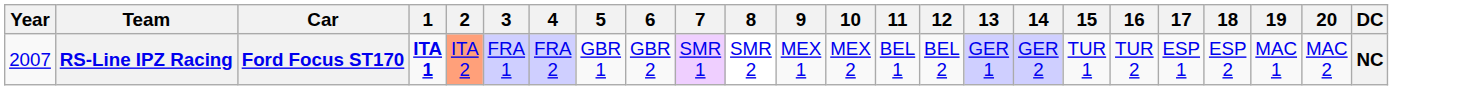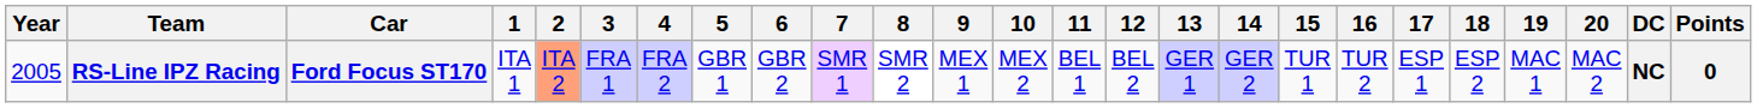 <table class="wikitable" style="text-align:center; font-size:85%">
 <tr>
 <th>Year</th>
 <th>Team</th>
 <th>Car</th>
 <th>1</th>
 <th>2</th>
 <th>3</th>
 <th>4</th>
 <th>5</th>
 <th>6</th>
 <th>7</th>
 <th>8</th>
 <th>9</th>
 <th>10</th>
 <th>11</th>
 <th>12</th>
 <th>13</th>
 <th>14</th>
 <th>15</th>
 <th>16</th>
 <th>17</th>
 <th>18</th>
 <th>19</th>
 <th>20</th>
 <th>DC</th>
+<th>Points</th>
 </tr>
 <tr>
-<td><a href='#'>2007</a></td>
+<td><a href='#'>2005</a></td>
 <th><a href='#'>RS-Line IPZ Racing</a></th>
 <th><a href='#'>Ford Focus ST170</a></th>
-<td><strong><a href='#'>ITA<br>1</a></strong></td>
+<td><a href='#'>ITA<br>1</a></td>
 <td style="background: lightsalmon;"><a href='#'>ITA<br>2</a></td>
 <td style="background:#cfcfff;"><a href='#'>FRA<br>1</a><br></td>
 <td style="background:#cfcfff;"><a href='#'>FRA<br>2</a><br></td>
 <td><a href='#'>GBR<br>1</a></td>
 <td><a href='#'>GBR<br>2</a></td>
 <td style="background:#efcfff;"><a href='#'>SMR<br>1</a><br></td>
 <td style="background:#ffffff;"><a href='#'>SMR<br>2</a><br></td>
 <td><a href='#'>MEX<br>1</a></td>
 <td><a href='#'>MEX<br>2</a></td>
 <td><a href='#'>BEL<br>1</a></td>
 <td><a href='#'>BEL<br>2</a></td>
 <td style="background:#cfcfff;"><a href='#'>GER<br>1</a><br></td>
 <td style="background:#cfcfff;"><a href='#'>GER<br>2</a><br></td>
 <td><a href='#'>TUR<br>1</a></td>
 <td><a href='#'>TUR<br>2</a></td>
 <td><a href='#'>ESP<br>1</a></td>
 <td><a href='#'>ESP<br>2</a></td>
 <td><a href='#'>MAC<br>1</a></td>
 <td><a href='#'>MAC<br>2</a></td>
 <th>NC</th>
+<th>0</th>
 </tr>
 </table>
